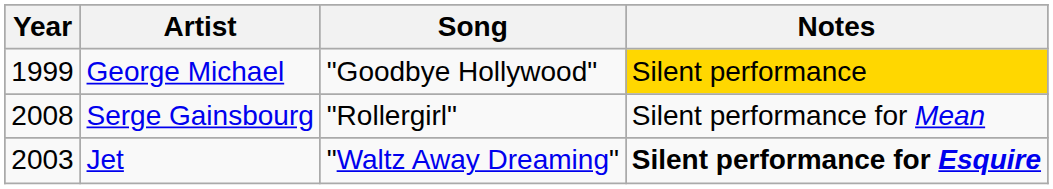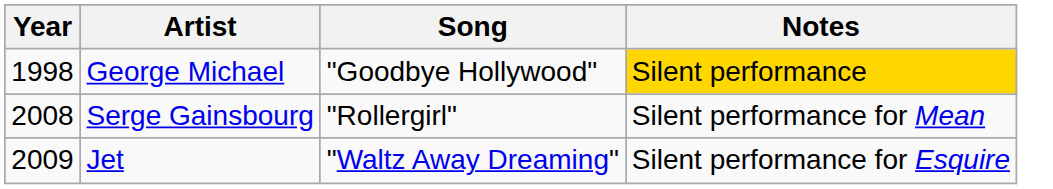 <table class="wikitable">
 <tr>
 <th scope="col">Year</th>
 <th scope="col">Artist</th>
 <th scope="col">Song</th>
 <th scope="col" class="unsortable">Notes</th>
 </tr>
 <tr>
-<td>1999</td>
+<td>1998</td>
 <td><a href='#'>George Michael</a></td>
 <td>"Goodbye Hollywood"</td>
 <td style="background: gold;">Silent performance</td>
 </tr>
 <tr>
 <td>2008</td>
 <td><a href='#'>Serge Gainsbourg</a></td>
 <td>"Rollergirl"</td>
 <td>Silent performance for <a href='#'><em>Mean</em></a></td>
 </tr>
 <tr>
-<td>2003</td>
+<td>2009</td>
 <td><a href='#'>Jet</a></td>
 <td>"<a href='#'>Waltz Away Dreaming</a>"</td>
-<td><strong>Silent performance for <a href='#'><em>Esquire</em></a></strong></td>
+<td>Silent performance for <a href='#'><em>Esquire</em></a></td>
 </tr>
 </table>
